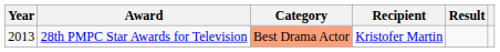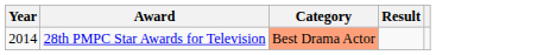 <table class="wikitable">
 <tr>
 <th>Year</th>
 <th>Award</th>
 <th>Category</th>
-<th>Recipient</th>
 <th>Result</th>
 <th></th>
 </tr>
 <tr>
-<td>2013</td>
+<td>2014</td>
 <td><a href='#'>28th PMPC Star Awards for Television</a></td>
 <td style="background: lightsalmon;">Best Drama Actor</td>
-<td><a href='#'>Kristofer Martin</a></td>
 <td></td>
 <td></td>
 </tr>
 </table>
